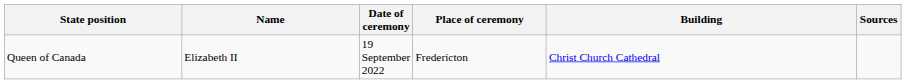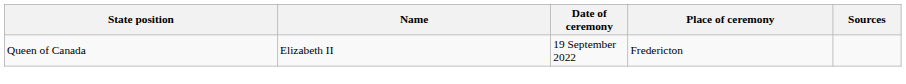 <table class="wikitable" style="width:100%;">
 <tr>
 <th style="width:20%;">State position</th>
 <th style="width:20%;">Name</th>
 <th style="width:5%;">Date of ceremony</th>
 <th style="width:15%;">Place of ceremony</th>
-<th style="width:35%;">Building</th>
 <th style="width:5%;">Sources</th>
 </tr>
 <tr>
 <td>Queen of Canada</td>
 <td>Elizabeth II</td>
 <td>19 September 2022</td>
 <td>Fredericton</td>
-<td><a href='#'>Christ Church Cathedral</a></td>
 <td></td>
 </tr>
 </table>
